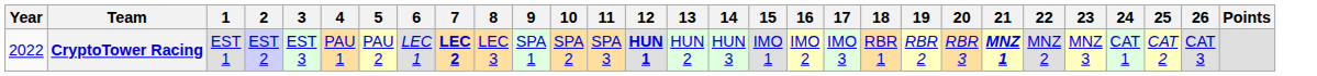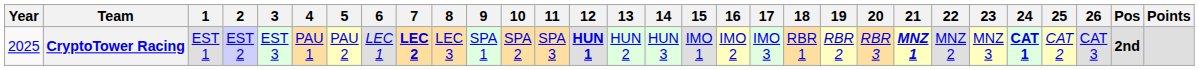 <table class="wikitable" style="text-align:center; font-size:85%">
 <tr>
 <th>Year</th>
 <th>Team</th>
 <th>1</th>
 <th>2</th>
 <th>3</th>
 <th>4</th>
 <th>5</th>
 <th>6</th>
 <th>7</th>
 <th>8</th>
 <th>9</th>
 <th>10</th>
 <th>11</th>
 <th>12</th>
 <th>13</th>
 <th>14</th>
 <th>15</th>
 <th>16</th>
 <th>17</th>
 <th>18</th>
 <th>19</th>
 <th>20</th>
 <th>21</th>
 <th>22</th>
 <th>23</th>
 <th>24</th>
 <th>25</th>
 <th>26</th>
+<th>Pos</th>
 <th>Points</th>
 </tr>
 <tr>
-<td><a href='#'>2022</a></td>
+<td><a href='#'>2025</a></td>
 <th nowrap><a href='#'>CryptoTower Racing</a></th>
 <td style="background:#DFDFDF;"><a href='#'>EST<br>1</a><br></td>
 <td style="background:#CFCFFF;"><a href='#'>EST<br>2</a><br></td>
 <td style="background:#DFFFDF;"><a href='#'>EST<br>3</a><br></td>
 <td style="background:#FFDF9F;"><a href='#'>PAU<br>1</a><br></td>
 <td style="background:#FFFFBF;"><a href='#'>PAU<br>2</a><br></td>
 <td style="background:#DFDFDF;"><em><a href='#'>LEC<br>1</a></em><br></td>
 <td style="background:#FFDF9F;"><strong><a href='#'>LEC<br>2</a><br></strong></td>
 <td style="background:#FFDF9F;"><a href='#'>LEC<br>3</a><br></td>
 <td style="background:#DFFFDF;"><a href='#'>SPA<br>1</a><br></td>
 <td style="background:#FFDF9F;"><a href='#'>SPA<br>2</a><br></td>
 <td style="background:#FFDF9F;"><a href='#'>SPA<br>3</a><br></td>
 <td style="background:#DFDFDF;"><strong><a href='#'>HUN<br>1</a></strong><br></td>
 <td style="background:#DFFFDF;"><a href='#'>HUN<br>2</a><br></td>
 <td style="background:#DFFFDF;"><a href='#'>HUN<br>3</a><br></td>
 <td style="background:#DFDFDF;"><a href='#'>IMO<br>1</a><br></td>
 <td style="background:#FFFFBF;"><a href='#'>IMO<br>2</a><br></td>
 <td style="background:#DFFFDF;"><a href='#'>IMO<br>3</a><br></td>
 <td style="background:#FFDF9F;"><a href='#'>RBR<br>1</a><br></td>
 <td style="background:#FFFFBF;"><em><a href='#'>RBR<br>2</a></em><br></td>
 <td style="background:#FFDF9F;"><em><a href='#'>RBR<br>3</a></em><br></td>
 <td style="background:#FFFFBF;"><strong><em><a href='#'>MNZ<br>1</a></em></strong><br></td>
 <td style="background:#DFDFDF;"><a href='#'>MNZ<br>2</a><br></td>
 <td style="background:#FFFFBF;"><a href='#'>MNZ<br>3</a><br></td>
-<td style="background:#DFFFDF;"><a href='#'>CAT<br>1</a><br></td>
+<td style="background:#DFFFDF;"><strong><a href='#'>CAT<br>1</a><br></strong></td>
 <td style="background:#FFFFBF;"><em><a href='#'>CAT<br>2</a></em><br></td>
 <td style="background:#DFDFDF;"><a href='#'>CAT<br>3</a><br></td>
+<th style="background:#DFDFDF;">2nd</th>
 <th style="background:#DFDFDF;"></th>
 </tr>
 </table>
